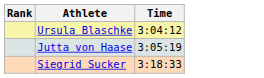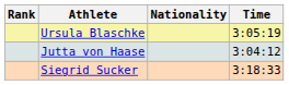 <table class="wikitable sortable">
 <tr>
 <th>Rank</th>
 <th>Athlete</th>
+<th>Nationality</th>
 <th>Time</th>
 </tr>
 <tr bgcolor="#F7F6A8">
 <td align=center></td>
 <td><a href='#'>Ursula Blaschke</a></td>
-<td>3:04:12</td>
+<td></td>
+<td>3:05:19</td>
 </tr>
 <tr bgcolor="#DCE5E5">
 <td align=center></td>
 <td><a href='#'>Jutta von Haase</a></td>
-<td>3:05:19</td>
+<td></td>
+<td>3:04:12</td>
 </tr>
 <tr bgcolor="#FFDAB9">
 <td align=center></td>
 <td><a href='#'>Siegrid Sucker</a></td>
+<td></td>
 <td>3:18:33</td>
 </tr>
 </table>
